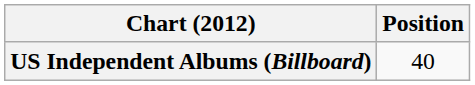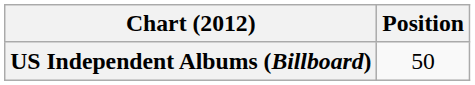 <table class="wikitable plainrowheaders">
 <tr>
 <th scope="col">Chart (2012)</th>
 <th scope="col">Position</th>
 </tr>
 <tr>
 <th scope="row">US Independent Albums (<em>Billboard</em>)</th>
-<td align="center">40</td>
+<td align="center">50</td>
 </tr>
 </table>
